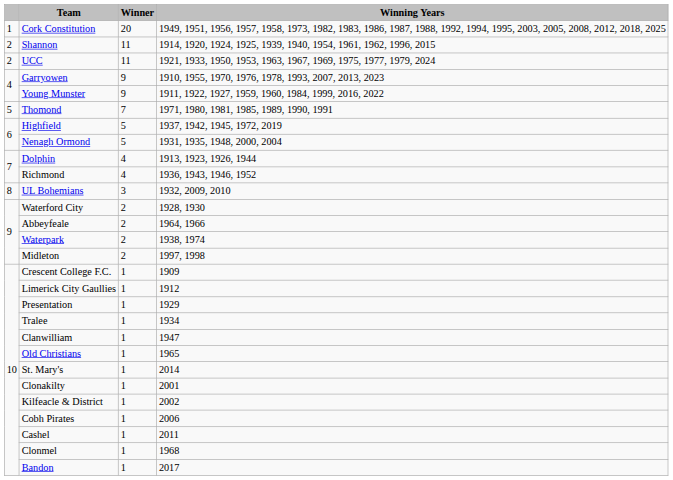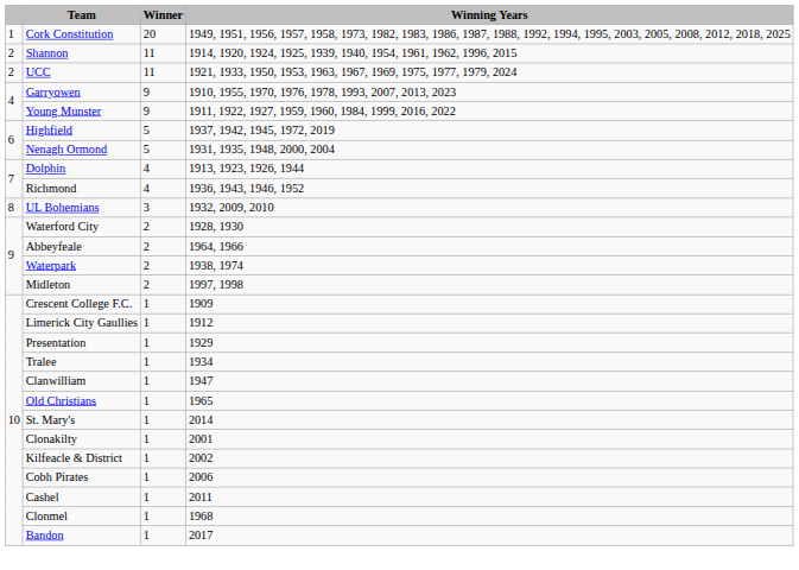 <table class="wikitable">
 <tr>
 <th style="background:silver;"></th>
 <th style="background:silver;"><strong>Team</strong></th>
 <th style="background:silver;"><strong>Winner</strong></th>
 <th style="background:silver;"><strong>Winning Years</strong></th>
 </tr>
 <tr>
 <td>1</td>
 <td><a href='#'>Cork Constitution</a></td>
 <td>20</td>
 <td>1949, 1951, 1956, 1957, 1958, 1973, 1982, 1983, 1986, 1987, 1988, 1992, 1994, 1995, 2003, 2005, 2008, 2012, 2018, 2025</td>
 </tr>
 <tr>
 <td>2</td>
 <td><a href='#'>Shannon</a></td>
 <td>11</td>
 <td>1914, 1920, 1924, 1925, 1939, 1940, 1954, 1961, 1962, 1996, 2015</td>
 </tr>
 <tr>
 <td>2</td>
 <td><a href='#'>UCC</a></td>
 <td>11</td>
 <td>1921, 1933, 1950, 1953, 1963, 1967, 1969, 1975, 1977, 1979, 2024</td>
 </tr>
 <tr>
 <td rowspan="2">4</td>
 <td><a href='#'>Garryowen</a></td>
 <td>9</td>
 <td>1910, 1955, 1970, 1976, 1978, 1993, 2007, 2013, 2023</td>
 </tr>
 <tr>
 <td><a href='#'>Young Munster</a></td>
 <td>9</td>
 <td>1911, 1922, 1927, 1959, 1960, 1984, 1999, 2016, 2022</td>
-</tr>
-<tr>
-<td>5</td>
-<td><a href='#'>Thomond</a></td>
-<td>7</td>
-<td>1971, 1980, 1981, 1985, 1989, 1990, 1991</td>
 </tr>
 <tr>
 <td rowspan="2">6</td>
 <td><a href='#'>Highfield</a></td>
 <td>5</td>
 <td>1937, 1942, 1945, 1972, 2019</td>
 </tr>
 <tr>
 <td><a href='#'>Nenagh Ormond</a></td>
 <td>5</td>
 <td>1931, 1935, 1948, 2000, 2004</td>
 </tr>
 <tr>
 <td rowspan="2">7</td>
 <td><a href='#'>Dolphin</a></td>
 <td>4</td>
 <td>1913, 1923, 1926, 1944</td>
 </tr>
 <tr>
 <td>Richmond</td>
 <td>4</td>
 <td>1936, 1943, 1946, 1952</td>
 </tr>
 <tr>
 <td>8</td>
 <td><a href='#'>UL Bohemians</a></td>
 <td>3</td>
 <td>1932, 2009, 2010</td>
 </tr>
 <tr>
 <td rowspan="4">9</td>
 <td>Waterford City</td>
 <td>2</td>
 <td>1928, 1930</td>
 </tr>
 <tr>
 <td>Abbeyfeale</td>
 <td>2</td>
 <td>1964, 1966</td>
 </tr>
 <tr>
 <td><a href='#'>Waterpark</a></td>
 <td>2</td>
 <td>1938, 1974</td>
 </tr>
 <tr>
 <td>Midleton</td>
 <td>2</td>
 <td>1997, 1998</td>
 </tr>
 <tr>
 <td rowspan="13">10</td>
 <td>Crescent College F.C.</td>
 <td>1</td>
 <td>1909</td>
 </tr>
 <tr>
 <td>Limerick City Gaullies</td>
 <td>1</td>
 <td>1912</td>
 </tr>
 <tr>
 <td>Presentation</td>
 <td>1</td>
 <td>1929</td>
 </tr>
 <tr>
 <td>Tralee</td>
 <td>1</td>
 <td>1934</td>
 </tr>
 <tr>
 <td>Clanwilliam</td>
 <td>1</td>
 <td>1947</td>
 </tr>
 <tr>
 <td><a href='#'>Old Christians</a></td>
 <td>1</td>
 <td>1965</td>
 </tr>
 <tr>
 <td>St. Mary's</td>
 <td>1</td>
 <td>2014</td>
 </tr>
 <tr>
 <td>Clonakilty</td>
 <td>1</td>
 <td>2001</td>
 </tr>
 <tr>
 <td>Kilfeacle & District</td>
 <td>1</td>
 <td>2002</td>
 </tr>
 <tr>
 <td>Cobh Pirates</td>
 <td>1</td>
 <td>2006</td>
 </tr>
 <tr>
 <td>Cashel</td>
 <td>1</td>
 <td>2011</td>
 </tr>
 <tr>
 <td>Clonmel</td>
 <td>1</td>
 <td>1968</td>
 </tr>
 <tr>
 <td><a href='#'>Bandon</a></td>
 <td>1</td>
 <td>2017</td>
 </tr>
 </table>
